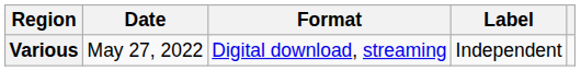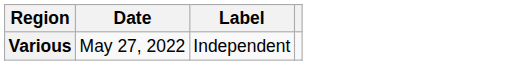 <table class="wikitable plainrowheaders">
 <tr>
 <th>Region</th>
 <th>Date</th>
-<th>Format</th>
 <th>Label</th>
 <th scope="col"></th>
 </tr>
 <tr>
 <th scope="row">Various</th>
 <td>May 27, 2022</td>
-<td><a href='#'>Digital download</a>, <a href='#'>streaming</a></td>
 <td>Independent</td>
 <td style="text-align:center;"></td>
 </tr>
 </table>
